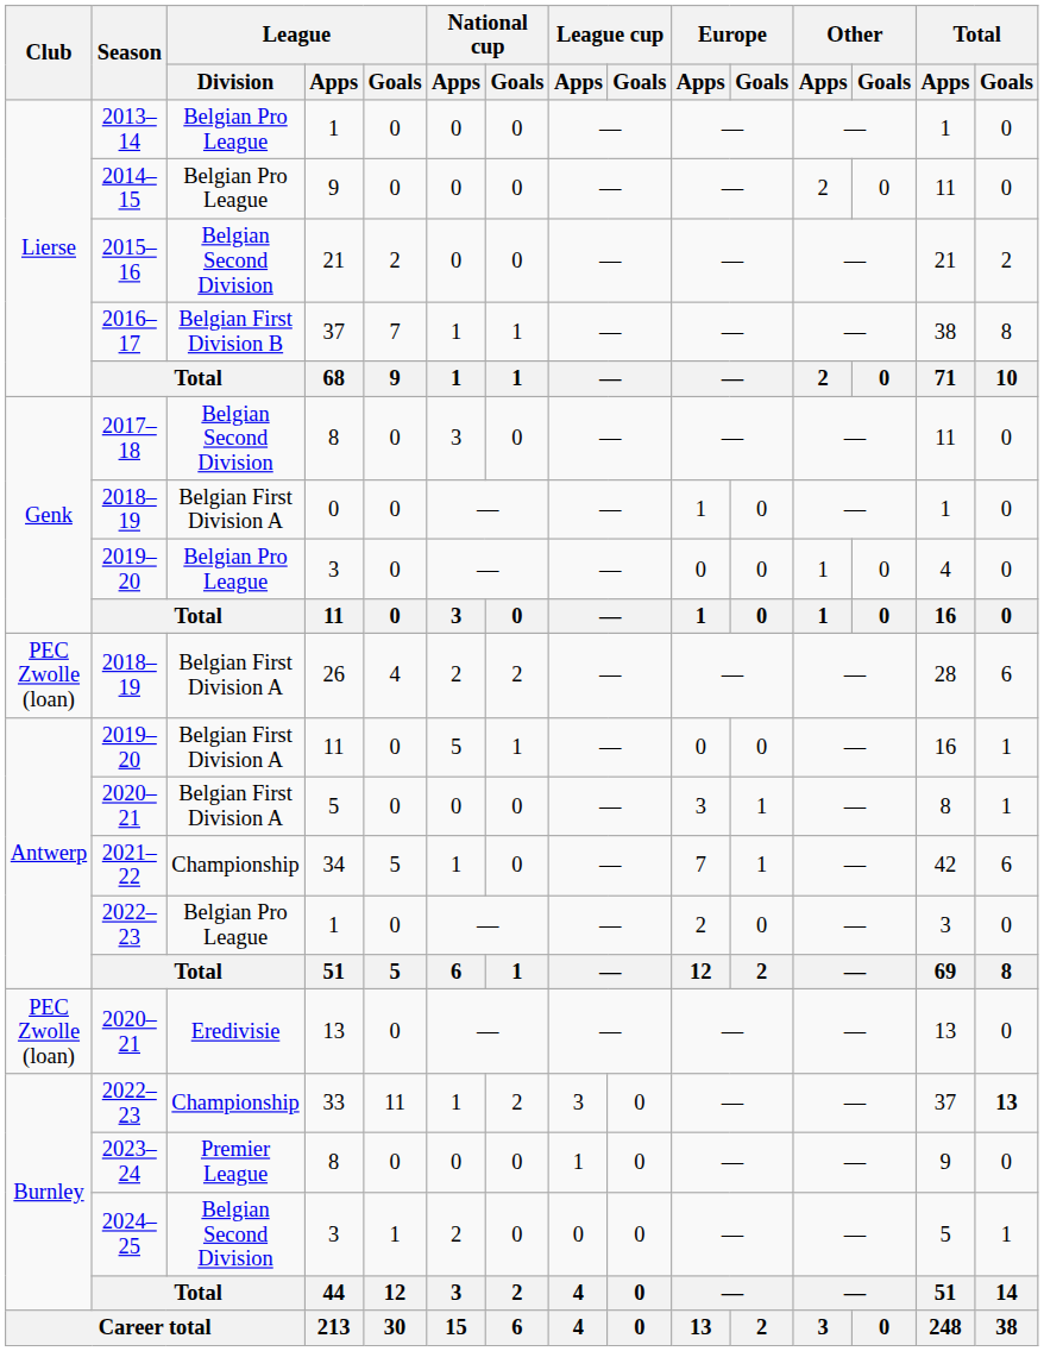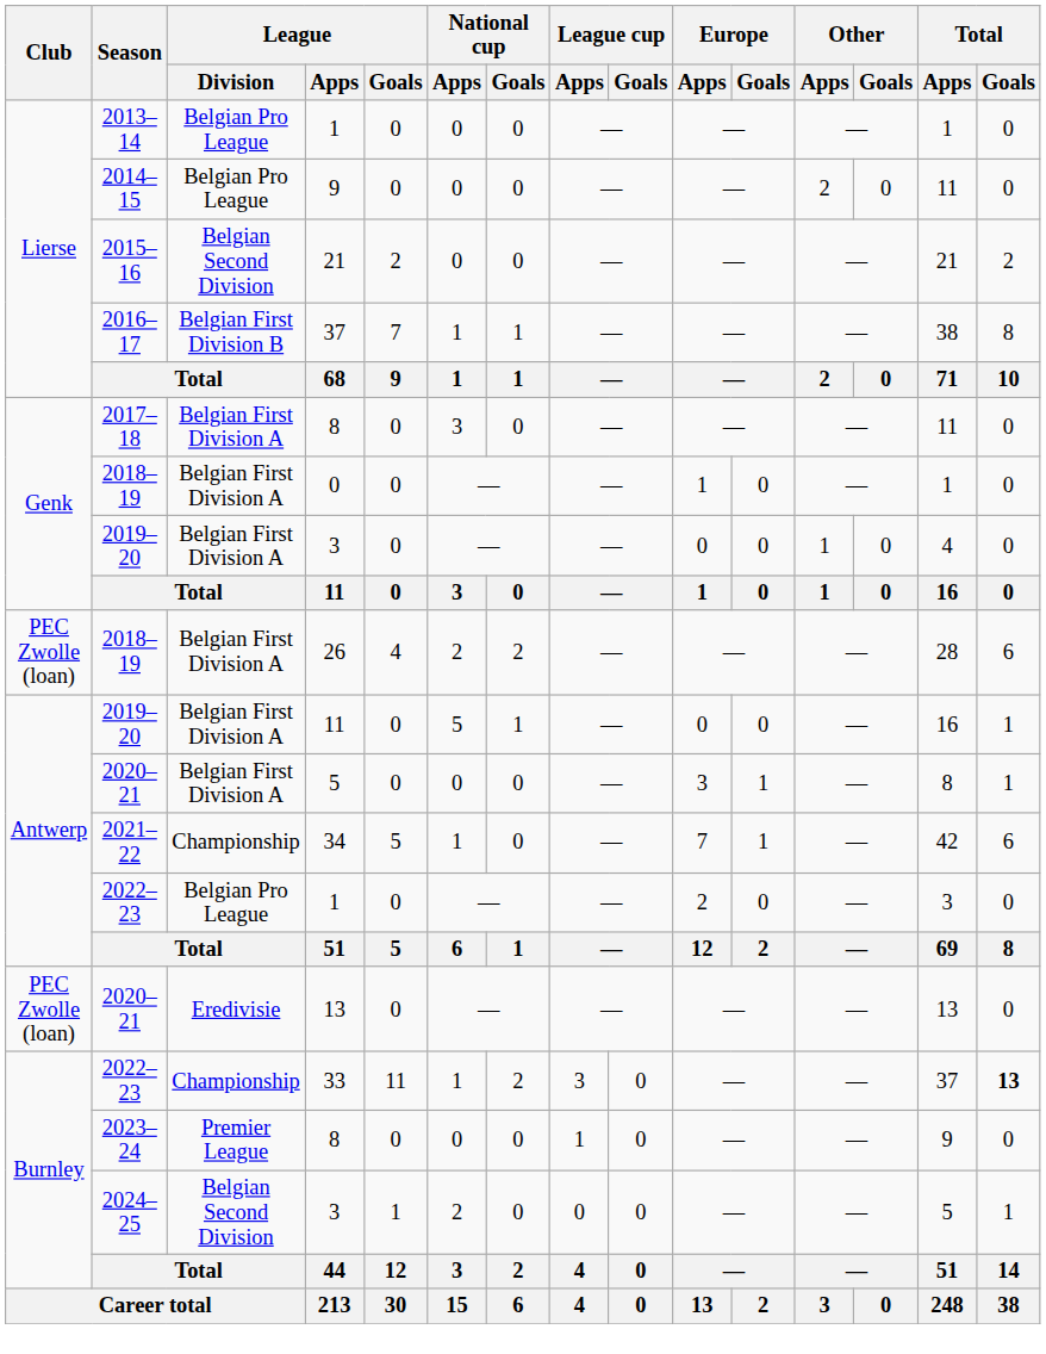 <table class="wikitable" style="text-align:center">
 <tr>
 <th rowspan="2">Club</th>
 <th rowspan="2">Season</th>
 <th colspan="3">League</th>
 <th colspan="2">National cup</th>
 <th colspan="2">League cup</th>
 <th colspan="2">Europe</th>
 <th colspan="2">Other</th>
 <th colspan="2">Total</th>
 </tr>
 <tr>
 <th>Division</th>
 <th>Apps</th>
 <th>Goals</th>
 <th>Apps</th>
 <th>Goals</th>
 <th>Apps</th>
 <th>Goals</th>
 <th>Apps</th>
 <th>Goals</th>
 <th>Apps</th>
 <th>Goals</th>
 <th>Apps</th>
 <th>Goals</th>
 </tr>
 <tr>
 <td rowspan="5"><a href='#'>Lierse</a></td>
 <td><a href='#'>2013–14</a></td>
 <td><a href='#'>Belgian Pro League</a></td>
 <td>1</td>
 <td>0</td>
 <td>0</td>
 <td>0</td>
 <td colspan="2">—</td>
 <td colspan="2">—</td>
 <td colspan="2">—</td>
 <td>1</td>
 <td>0</td>
 </tr>
 <tr>
 <td><a href='#'>2014–15</a></td>
 <td>Belgian Pro League</td>
 <td>9</td>
 <td>0</td>
 <td>0</td>
 <td>0</td>
 <td colspan="2">—</td>
 <td colspan="2">—</td>
 <td>2</td>
 <td>0</td>
 <td>11</td>
 <td>0</td>
 </tr>
 <tr>
 <td><a href='#'>2015–16</a></td>
 <td><a href='#'>Belgian Second Division</a></td>
 <td>21</td>
 <td>2</td>
 <td>0</td>
 <td>0</td>
 <td colspan="2">—</td>
 <td colspan="2">—</td>
 <td colspan="2">—</td>
 <td>21</td>
 <td>2</td>
 </tr>
 <tr>
 <td><a href='#'>2016–17</a></td>
 <td><a href='#'>Belgian First Division B</a></td>
 <td>37</td>
 <td>7</td>
 <td>1</td>
 <td>1</td>
 <td colspan="2">—</td>
 <td colspan="2">—</td>
 <td colspan="2">—</td>
 <td>38</td>
 <td>8</td>
 </tr>
 <tr>
 <th colspan="2">Total</th>
 <th>68</th>
 <th>9</th>
 <th>1</th>
 <th>1</th>
 <th colspan="2">—</th>
 <th colspan="2">—</th>
 <th>2</th>
 <th>0</th>
 <th>71</th>
 <th>10</th>
 </tr>
 <tr>
 <td rowspan="4"><a href='#'>Genk</a></td>
 <td><a href='#'>2017–18</a></td>
-<td><a href='#'>Belgian Second Division</a></td>
+<td><a href='#'>Belgian First Division A</a></td>
 <td>8</td>
 <td>0</td>
 <td>3</td>
 <td>0</td>
 <td colspan="2">—</td>
 <td colspan="2">—</td>
 <td colspan="2">—</td>
 <td>11</td>
 <td>0</td>
 </tr>
 <tr>
 <td><a href='#'>2018–19</a></td>
 <td>Belgian First Division A</td>
 <td>0</td>
 <td>0</td>
 <td colspan="2">—</td>
 <td colspan="2">—</td>
 <td>1</td>
 <td>0</td>
 <td colspan="2">—</td>
 <td>1</td>
 <td>0</td>
 </tr>
 <tr>
 <td><a href='#'>2019–20</a></td>
-<td><a href='#'>Belgian Pro League</a></td>
+<td>Belgian First Division A</td>
 <td>3</td>
 <td>0</td>
 <td colspan="2">—</td>
 <td colspan="2">—</td>
 <td>0</td>
 <td>0</td>
 <td>1</td>
 <td>0</td>
 <td>4</td>
 <td>0</td>
 </tr>
 <tr>
 <th colspan="2">Total</th>
 <th>11</th>
 <th>0</th>
 <th>3</th>
 <th>0</th>
 <th colspan="2">—</th>
 <th>1</th>
 <th>0</th>
 <th>1</th>
 <th>0</th>
 <th>16</th>
 <th>0</th>
 </tr>
 <tr>
 <td><a href='#'>PEC Zwolle</a> (loan)</td>
 <td><a href='#'>2018–19</a></td>
 <td>Belgian First Division A</td>
 <td>26</td>
 <td>4</td>
 <td>2</td>
 <td>2</td>
 <td colspan="2">—</td>
 <td colspan="2">—</td>
 <td colspan="2">—</td>
 <td>28</td>
 <td>6</td>
 </tr>
 <tr>
 <td rowspan="5"><a href='#'>Antwerp</a></td>
 <td><a href='#'>2019–20</a></td>
 <td>Belgian First Division A</td>
 <td>11</td>
 <td>0</td>
 <td>5</td>
 <td>1</td>
 <td colspan="2">—</td>
 <td>0</td>
 <td>0</td>
 <td colspan="2">—</td>
 <td>16</td>
 <td>1</td>
 </tr>
 <tr>
 <td><a href='#'>2020–21</a></td>
 <td>Belgian First Division A</td>
 <td>5</td>
 <td>0</td>
 <td>0</td>
 <td>0</td>
 <td colspan="2">—</td>
 <td>3</td>
 <td>1</td>
 <td colspan="2">—</td>
 <td>8</td>
 <td>1</td>
 </tr>
 <tr>
 <td><a href='#'>2021–22</a></td>
 <td>Championship</td>
 <td>34</td>
 <td>5</td>
 <td>1</td>
 <td>0</td>
 <td colspan="2">—</td>
 <td>7</td>
 <td>1</td>
 <td colspan="2">—</td>
 <td>42</td>
 <td>6</td>
 </tr>
 <tr>
 <td><a href='#'>2022–23</a></td>
 <td>Belgian Pro League</td>
 <td>1</td>
 <td>0</td>
 <td colspan="2">—</td>
 <td colspan="2">—</td>
 <td>2</td>
 <td>0</td>
 <td colspan="2">—</td>
 <td>3</td>
 <td>0</td>
 </tr>
 <tr>
 <th colspan="2">Total</th>
 <th>51</th>
 <th>5</th>
 <th>6</th>
 <th>1</th>
 <th colspan="2">—</th>
 <th>12</th>
 <th>2</th>
 <th colspan="2">—</th>
 <th>69</th>
 <th>8</th>
 </tr>
 <tr>
 <td><a href='#'>PEC Zwolle</a> (loan)</td>
 <td><a href='#'>2020–21</a></td>
 <td><a href='#'>Eredivisie</a></td>
 <td>13</td>
 <td>0</td>
 <td colspan="2">—</td>
 <td colspan="2">—</td>
 <td colspan="2">—</td>
 <td colspan="2">—</td>
 <td>13</td>
 <td>0</td>
 </tr>
 <tr>
 <td rowspan="4"><a href='#'>Burnley</a></td>
 <td><a href='#'>2022–23</a></td>
 <td><a href='#'>Championship</a></td>
 <td>33</td>
 <td>11</td>
 <td>1</td>
 <td>2</td>
 <td>3</td>
 <td>0</td>
 <td colspan="2">—</td>
 <td colspan="2">—</td>
 <td>37</td>
 <td><strong>13</strong></td>
 </tr>
 <tr>
 <td><a href='#'>2023–24</a></td>
 <td><a href='#'>Premier League</a></td>
 <td>8</td>
 <td>0</td>
 <td>0</td>
 <td>0</td>
 <td>1</td>
 <td>0</td>
 <td colspan="2">—</td>
 <td colspan="2">—</td>
 <td>9</td>
 <td>0</td>
 </tr>
 <tr>
 <td><a href='#'>2024–25</a></td>
 <td><a href='#'>Belgian Second Division</a></td>
 <td>3</td>
 <td>1</td>
 <td>2</td>
 <td>0</td>
 <td>0</td>
 <td>0</td>
 <td colspan="2">—</td>
 <td colspan="2">—</td>
 <td>5</td>
 <td>1</td>
 </tr>
 <tr>
 <th colspan="2">Total</th>
 <th>44</th>
 <th>12</th>
 <th>3</th>
 <th>2</th>
 <th>4</th>
 <th>0</th>
 <th colspan="2">—</th>
 <th colspan="2">—</th>
 <th>51</th>
 <th>14</th>
 </tr>
 <tr>
 <th colspan="3">Career total</th>
 <th>213</th>
 <th>30</th>
 <th>15</th>
 <th>6</th>
 <th>4</th>
 <th>0</th>
 <th>13</th>
 <th>2</th>
 <th>3</th>
 <th>0</th>
 <th>248</th>
 <th>38</th>
 </tr>
 </table>
